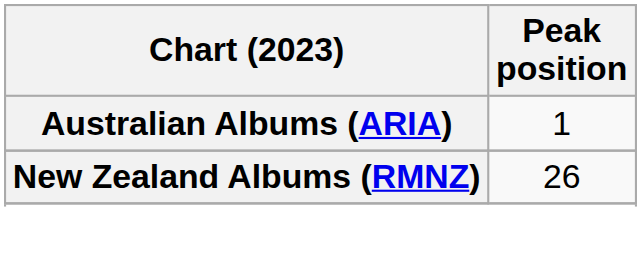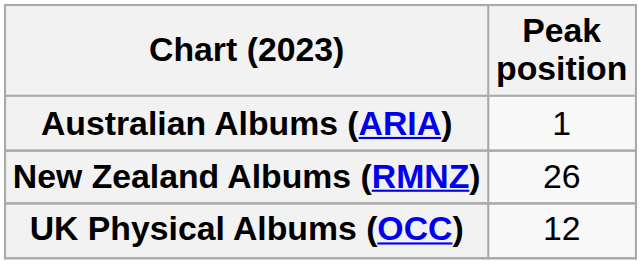 <table class="wikitable sortable plainrowheaders" style="text-align:center">
 <tr>
 <th scope="col">Chart (2023)</th>
 <th scope="col">Peak<br>position</th>
 </tr>
 <tr>
 <th scope="row">Australian Albums (<a href='#'>ARIA</a>)</th>
 <td>1</td>
 </tr>
 <tr>
 </tr>
 <tr>
 <th scope="row">New Zealand Albums (<a href='#'>RMNZ</a>)</th>
 <td>26</td>
 </tr>
 <tr>
 </tr>
 <tr>
 </tr>
 <tr>
 </tr>
 <tr>
+<th scope="row">UK Physical Albums (<a href='#'>OCC</a>)</th>
+<td>12</td>
+</tr>
+<tr>
 </tr>
 <tr>
 </tr>
 </table>
